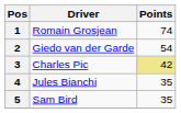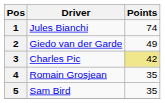 <table class="wikitable" style="font-size: 85%;">
 <tr>
 <th>Pos</th>
 <th>Driver</th>
 <th>Points</th>
 </tr>
 <tr>
 <th>1</th>
-<td> <a href='#'>Romain Grosjean</a></td>
+<td> <a href='#'>Jules Bianchi</a></td>
 <td align=right>74</td>
 </tr>
 <tr>
 <th>2</th>
 <td> <a href='#'>Giedo van der Garde</a></td>
-<td align=right>54</td>
+<td align=right>49</td>
 </tr>
 <tr>
 <th>3</th>
 <td> <a href='#'>Charles Pic</a></td>
 <td align=right style="background: khaki;">42</td>
 </tr>
 <tr>
 <th>4</th>
-<td> <a href='#'>Jules Bianchi</a></td>
+<td> <a href='#'>Romain Grosjean</a></td>
 <td align=right>35</td>
 </tr>
 <tr>
 <th>5</th>
 <td> <a href='#'>Sam Bird</a></td>
 <td align=right>35</td>
 </tr>
 <tr>
 </tr>
 </table>
